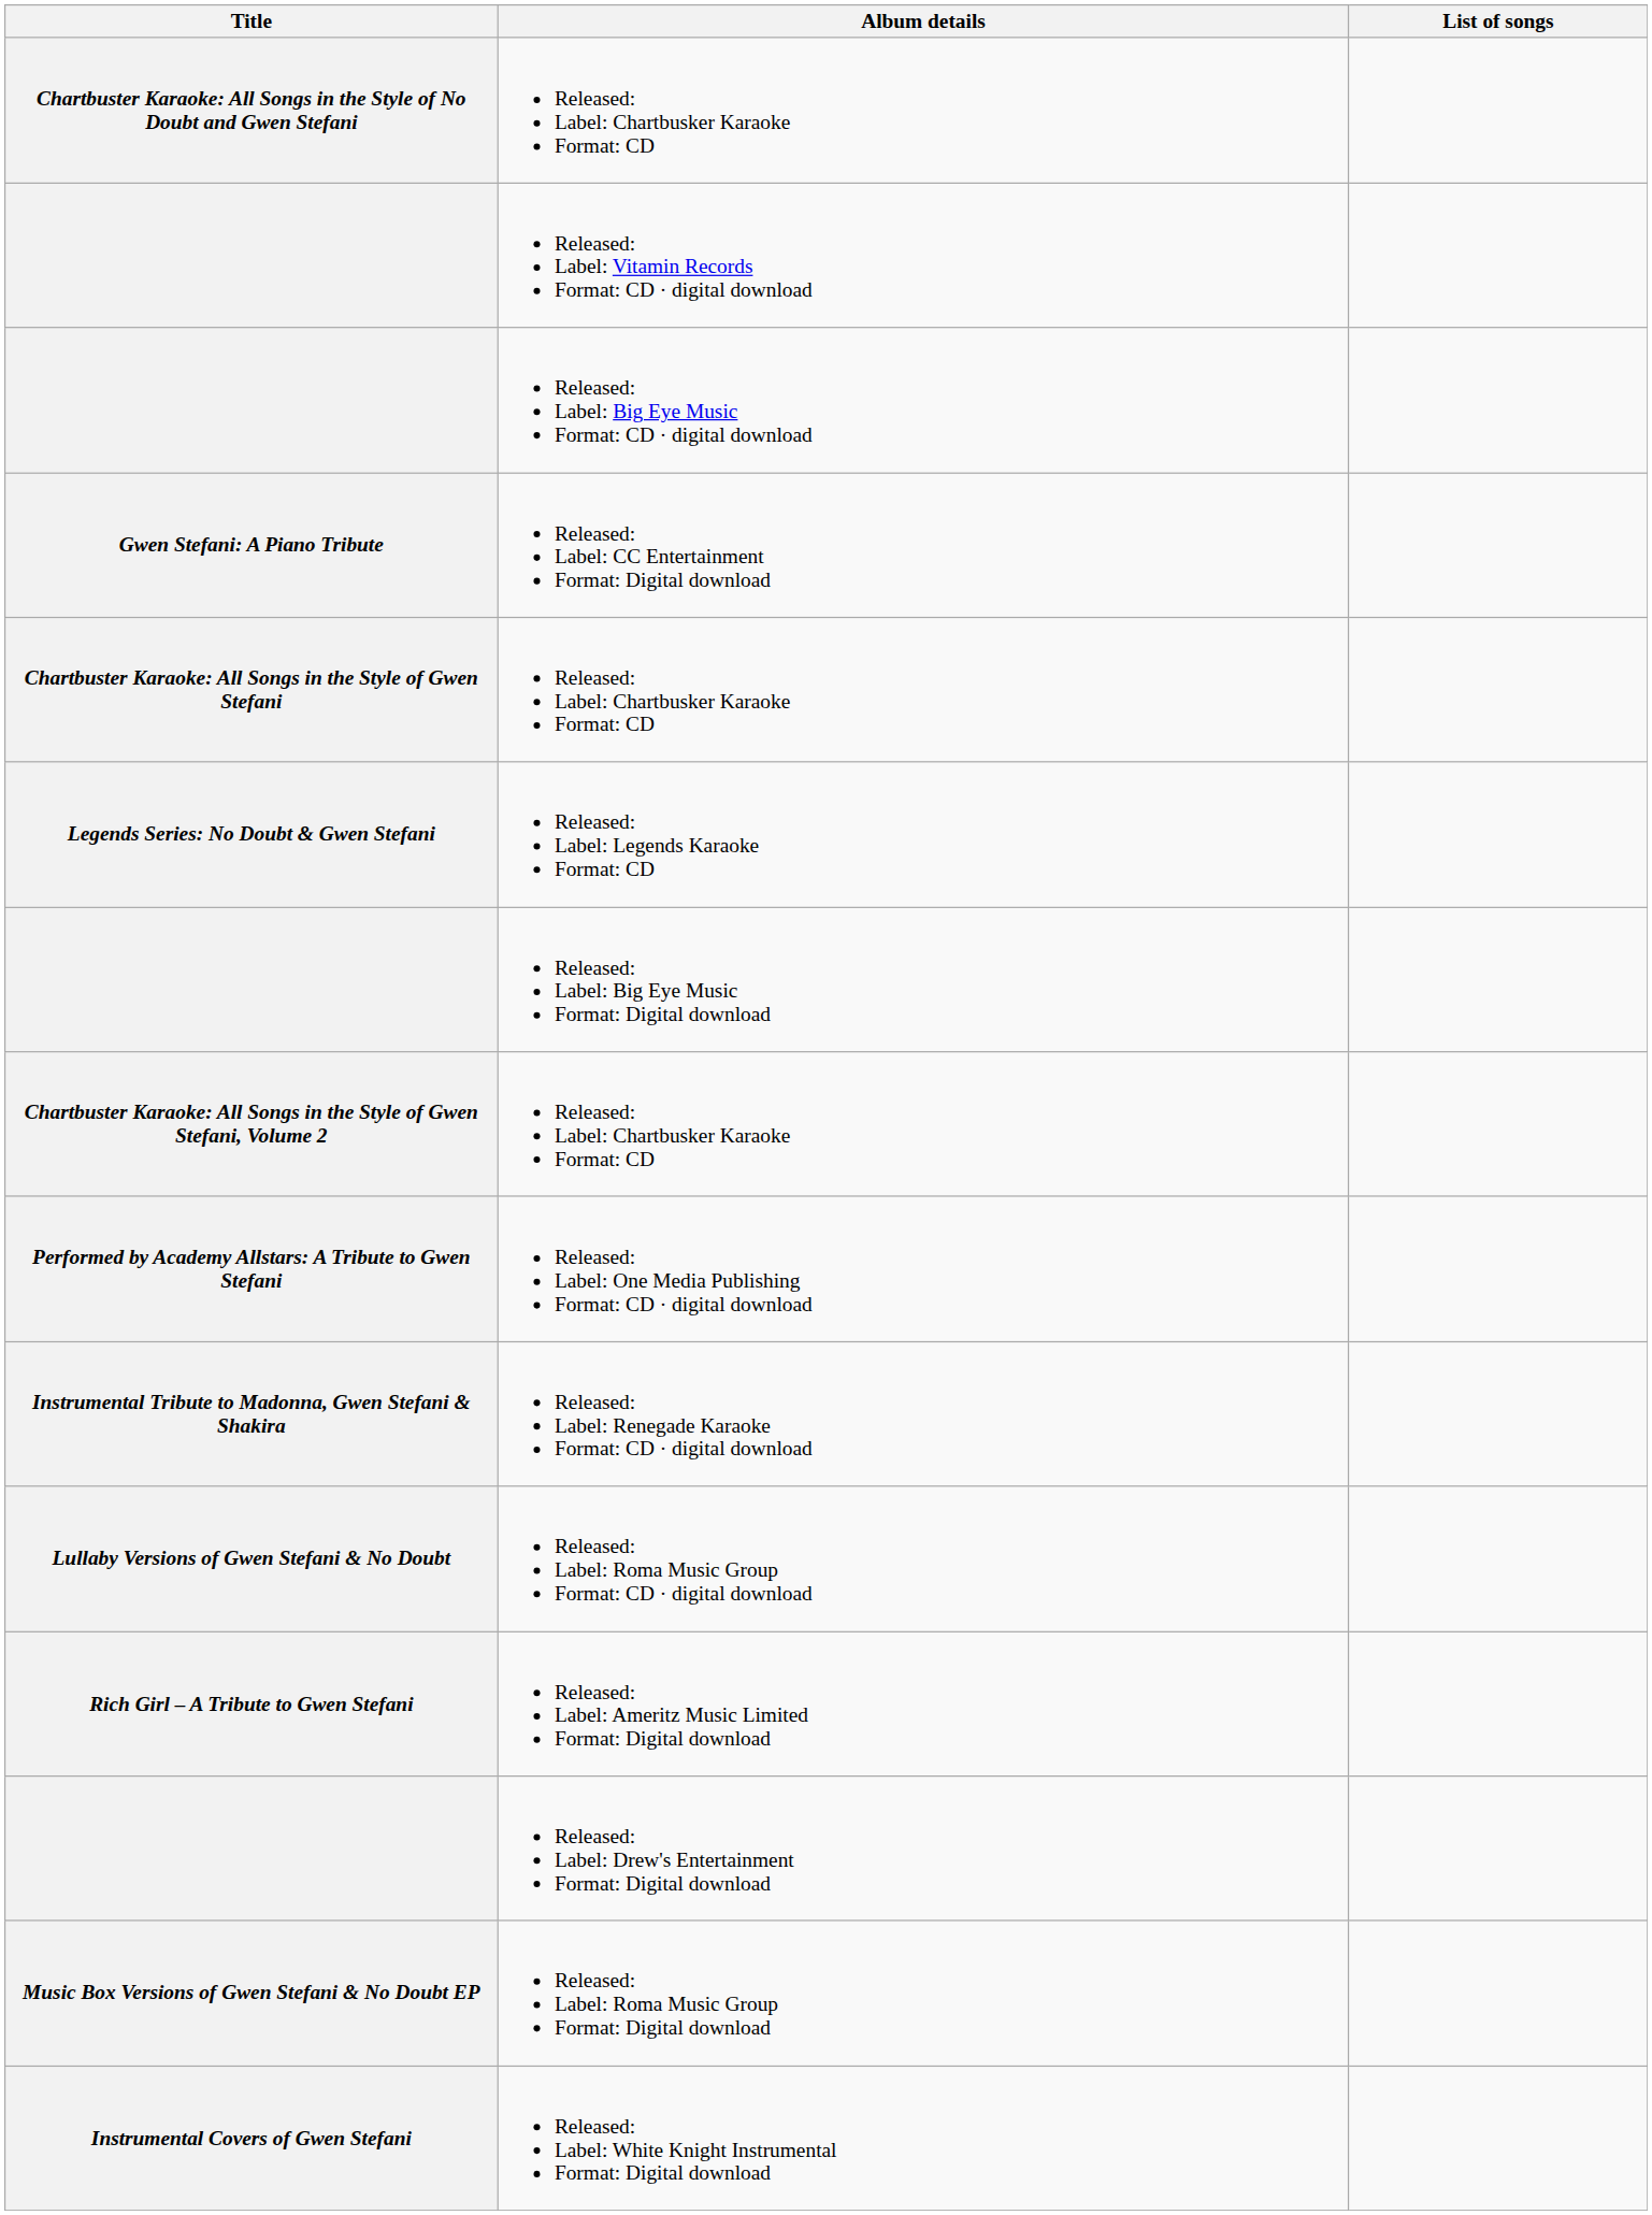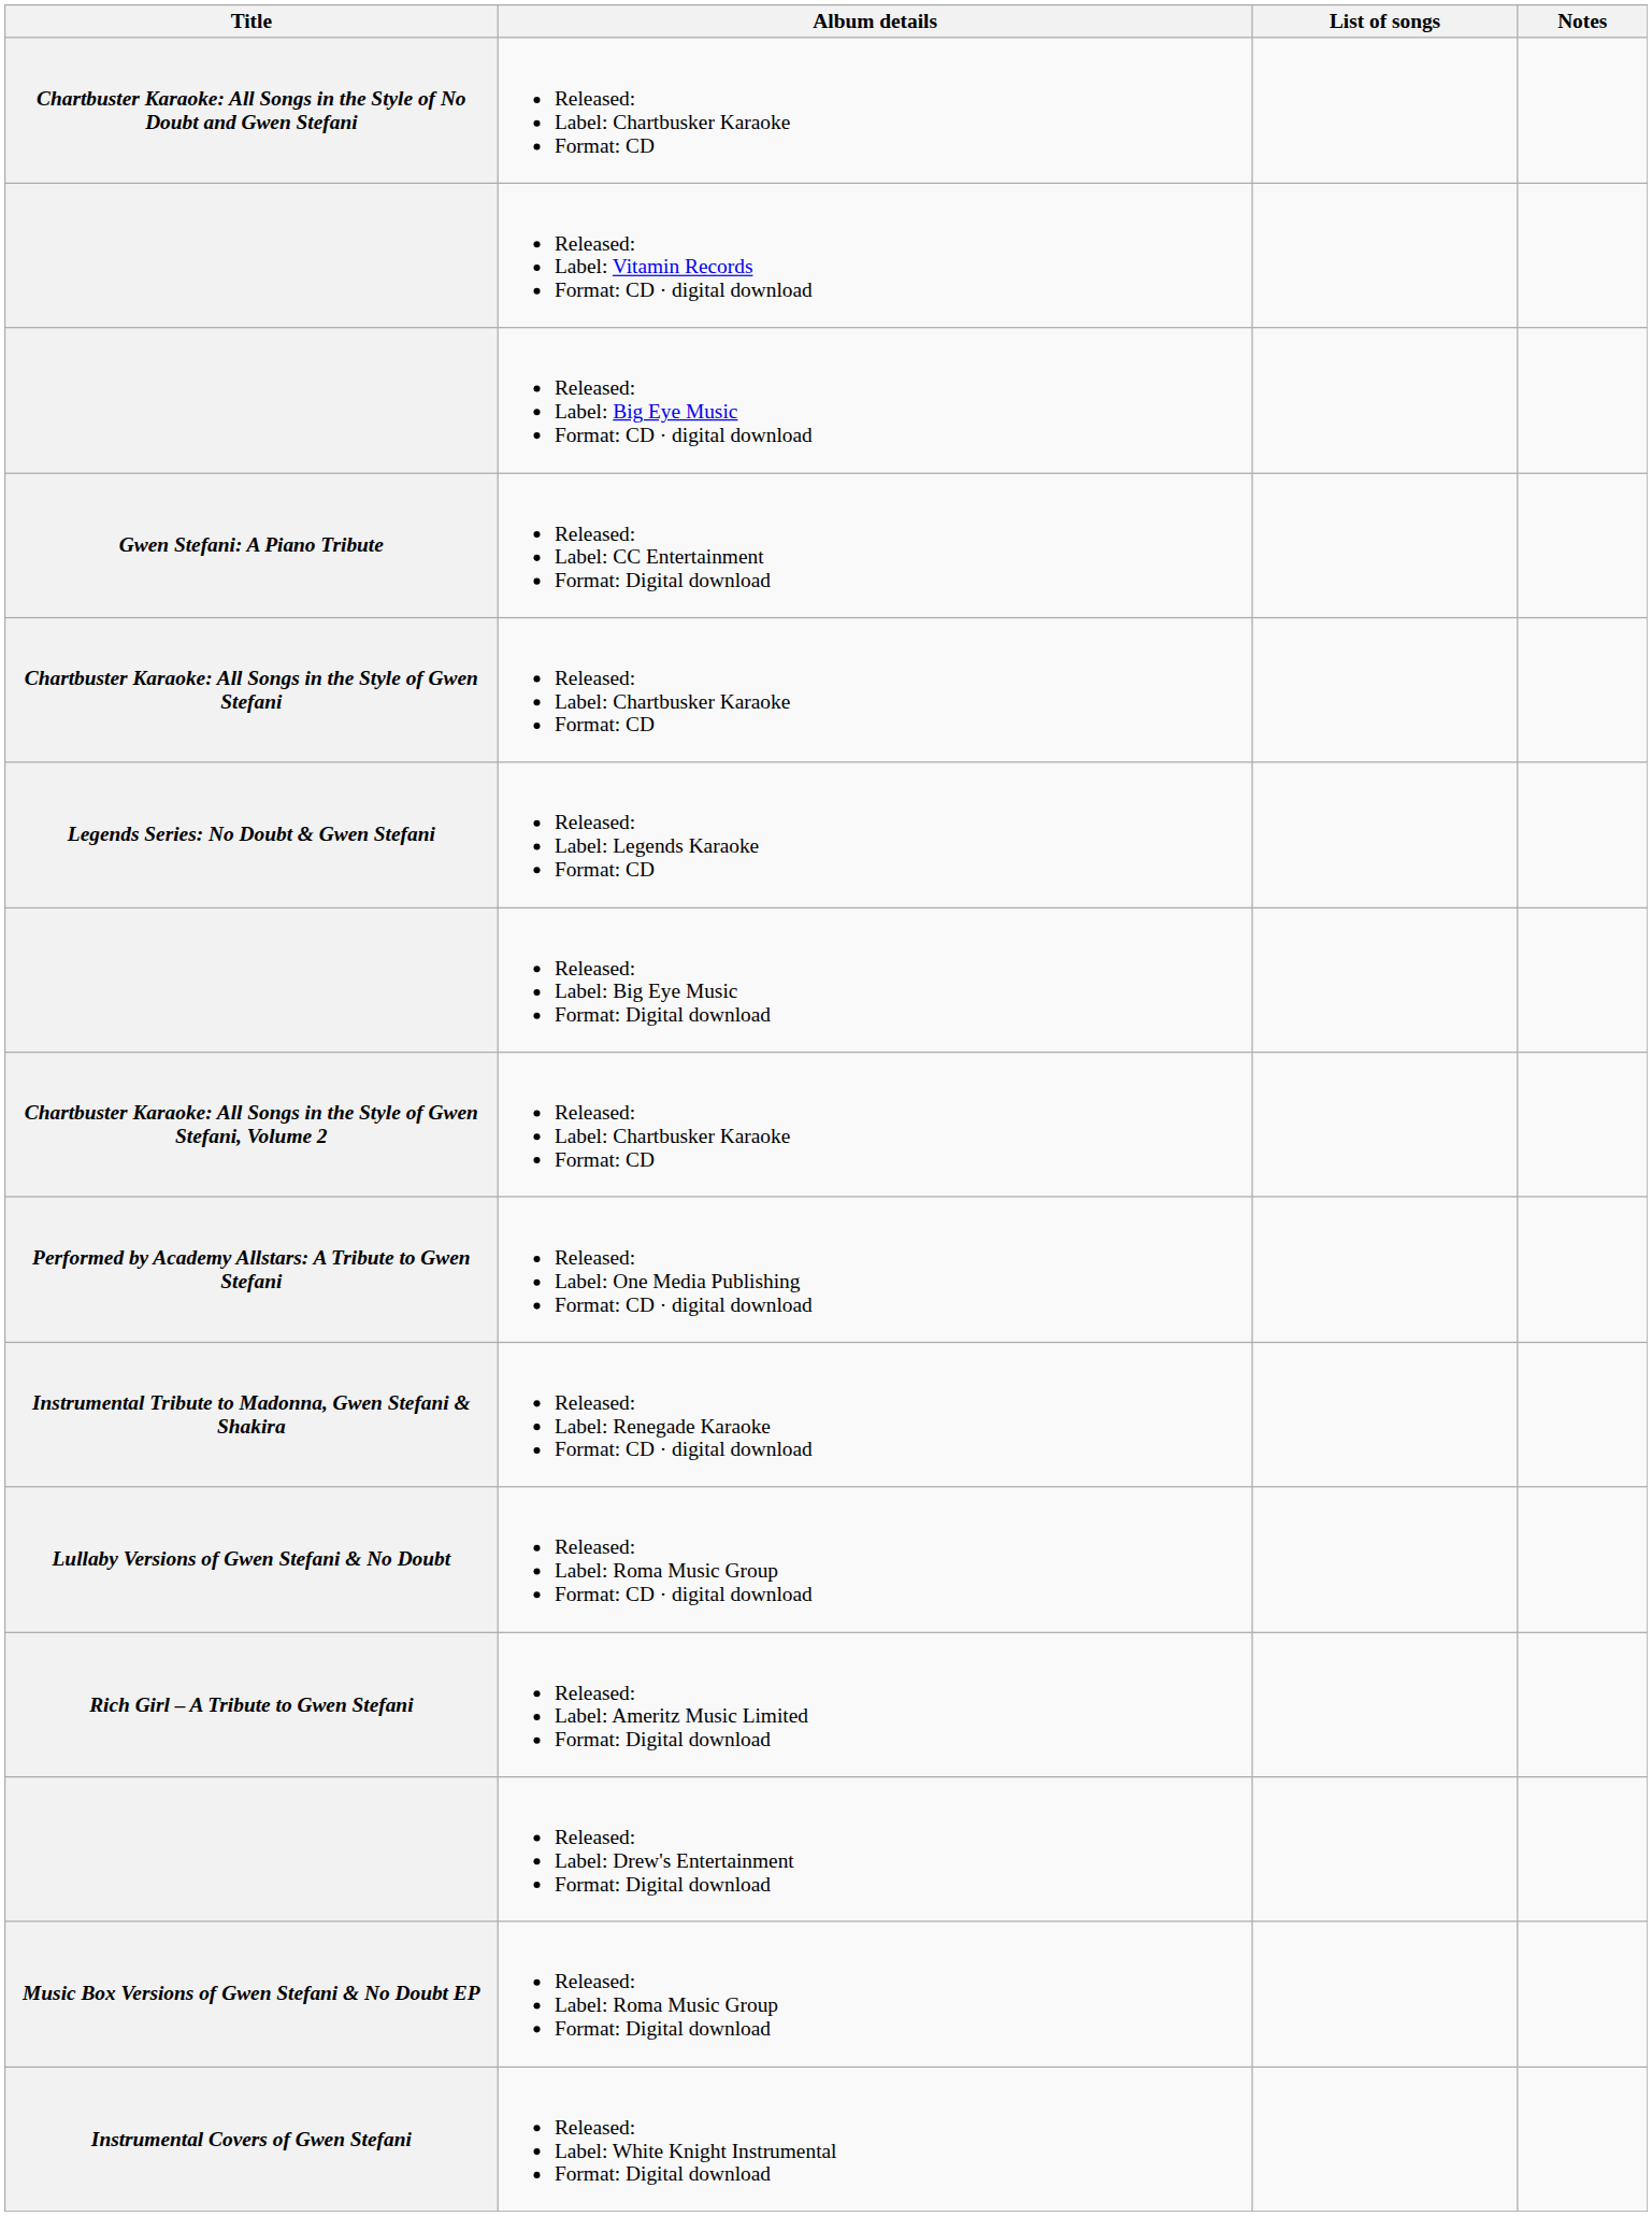 <table class="wikitable sortable plainrowheaders" width=100%>
 <tr>
 <th scope="col" width=30%>Title</th>
 <th scope="col" class="unsortable">Album details</th>
 <th scope="col" class="unsortable">List of songs</th>
+<th scope="col" class="unsortable">Notes</th>
 </tr>
 <tr>
 <th scope="row"><em>Chartbuster Karaoke: All Songs in the Style of No Doubt and Gwen Stefani</em></th>
 <td><br><ul><li>Released: </li><li>Label: Chartbusker Karaoke</li><li>Format: CD</li></ul></td>
 <td></td>
+<td><br></td>
 </tr>
 <tr>
 <th scope="row"><em></em></th>
 <td><br><ul><li>Released: </li><li>Label: <a href='#'>Vitamin Records</a></li><li>Format: CD · digital download</li></ul></td>
 <td></td>
+<td><br></td>
 </tr>
 <tr>
 <th scope="row"><em></em></th>
 <td><br><ul><li>Released: </li><li>Label: <a href='#'>Big Eye Music</a></li><li>Format: CD · digital download</li></ul></td>
 <td></td>
+<td><br></td>
 </tr>
 <tr>
 <th scope="row"><em>Gwen Stefani: A Piano Tribute</em></th>
 <td><br><ul><li>Released: </li><li>Label: CC Entertainment</li><li>Format: Digital download</li></ul></td>
 <td></td>
+<td><br></td>
 </tr>
 <tr>
 <th scope="row"><em>Chartbuster Karaoke: All Songs in the Style of Gwen Stefani</em></th>
 <td><br><ul><li>Released: </li><li>Label: Chartbusker Karaoke</li><li>Format: CD</li></ul></td>
+<td></td>
 <td></td>
 </tr>
 <tr>
 <th scope="row"><em>Legends Series: No Doubt & Gwen Stefani</em></th>
 <td><br><ul><li>Released: </li><li>Label: Legends Karaoke</li><li>Format: CD</li></ul></td>
 <td></td>
+<td><br></td>
 </tr>
 <tr>
 <th scope="row"><em></em></th>
 <td><br><ul><li>Released: </li><li>Label: Big Eye Music</li><li>Format: Digital download</li></ul></td>
+<td></td>
 <td></td>
 </tr>
 <tr>
 <th scope="row"><em>Chartbuster Karaoke: All Songs in the Style of Gwen Stefani, Volume 2</em></th>
 <td><br><ul><li>Released: </li><li>Label: Chartbusker Karaoke</li><li>Format: CD</li></ul></td>
 <td></td>
+<td><br></td>
 </tr>
 <tr>
 <th scope="row"><em>Performed by Academy Allstars: A Tribute to Gwen Stefani</em></th>
 <td><br><ul><li>Released: </li><li>Label: One Media Publishing</li><li>Format: CD · digital download</li></ul></td>
 <td></td>
+<td><br></td>
 </tr>
 <tr>
 <th scope="row"><em>Instrumental Tribute to Madonna, Gwen Stefani & Shakira</em></th>
 <td><br><ul><li>Released: </li><li>Label: Renegade Karaoke</li><li>Format: CD · digital download</li></ul></td>
 <td></td>
+<td><br></td>
 </tr>
 <tr>
 <th scope="row"><em>Lullaby Versions of Gwen Stefani & No Doubt</em></th>
 <td><br><ul><li>Released: </li><li>Label: Roma Music Group</li><li>Format: CD · digital download</li></ul></td>
 <td></td>
+<td><br></td>
 </tr>
 <tr>
 <th scope="row"><em>Rich Girl – A Tribute to Gwen Stefani</em></th>
 <td><br><ul><li>Released: </li><li>Label: Ameritz Music Limited</li><li>Format: Digital download</li></ul></td>
+<td></td>
 <td></td>
 </tr>
 <tr>
 <th scope="row"><em></em></th>
 <td><br><ul><li>Released: </li><li>Label: Drew's Entertainment</li><li>Format: Digital download</li></ul></td>
 <td></td>
+<td></td>
 </tr>
 <tr>
 <th scope="row"><em>Music Box Versions of Gwen Stefani & No Doubt EP</em></th>
 <td><br><ul><li>Released: </li><li>Label: Roma Music Group</li><li>Format: Digital download</li></ul></td>
+<td></td>
 <td></td>
 </tr>
 <tr>
 <th scope="row"><em>Instrumental Covers of Gwen Stefani</em></th>
 <td><br><ul><li>Released: </li><li>Label: White Knight Instrumental</li><li>Format: Digital download</li></ul></td>
 <td></td>
+<td></td>
 </tr>
 </table>
